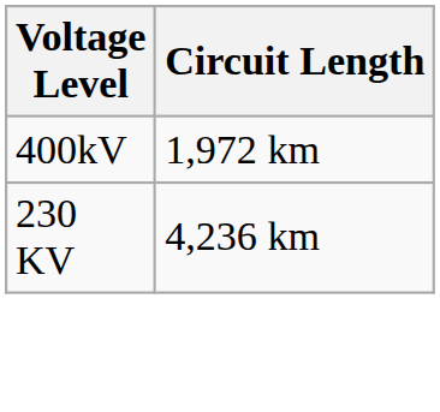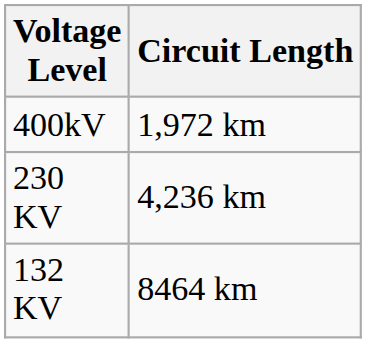 <table class="wikitable sortable static-row-numbers static-row-header-text">
 <tr>
 <th>Voltage<br>Level</th>
 <th>Circuit Length</th>
 </tr>
 <tr>
 <td>400kV</td>
 <td>1,972 km</td>
 </tr>
 <tr>
 <td>230<br>KV</td>
 <td>4,236 km</td>
 </tr>
+<tr>
+<td>132<br>KV</td>
+<td>8464 km</td>
+</tr>
 </table>
